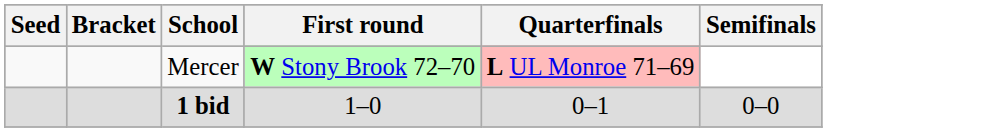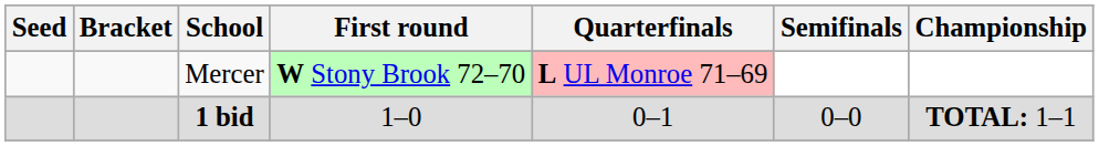 <table class="sortable wikitable" style="white-space:nowrap; font-size:90%;">
 <tr>
 <th>Seed</th>
 <th>Bracket</th>
 <th>School</th>
 <th>First round</th>
 <th>Quarterfinals</th>
 <th>Semifinals</th>
+<th>Championship</th>
 </tr>
 <tr>
 <td></td>
 <td></td>
 <td>Mercer</td>
 <td style="background:#bfb;"><strong>W</strong> <a href='#'>Stony Brook</a> 72–70</td>
 <td style="background:#fbb;"><strong>L</strong> <a href='#'>UL Monroe</a> 71–69</td>
+<td style="background:#fff;"></td>
 <td style="background:#fff;"></td>
 </tr>
 <tr class="sortbottom"  style="text-align:center; background:#ddd;">
 <td></td>
 <td></td>
 <td><strong>1 bid</strong></td>
 <td>1–0 </td>
 <td>0–1 </td>
 <td>0–0 </td>
+<td><strong>TOTAL:</strong> 1–1 </td>
 </tr>
 </table>
